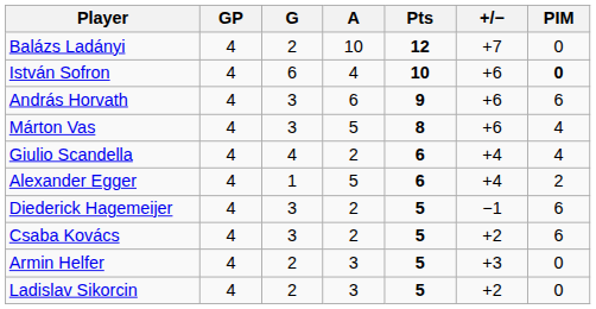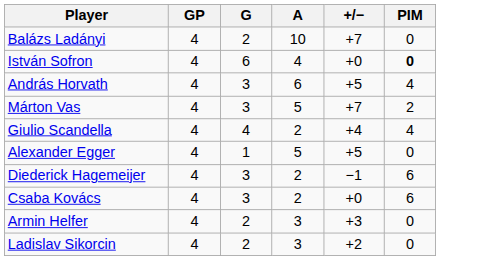 <table class="wikitable sortable" style="text-align:center;">
 <tr>
 <th style="width:175px;">Player</th>
 <th style="width:50px;">GP</th>
 <th style="width:50px;">G</th>
 <th style="width:50px;">A</th>
-<th style="width:60px;">Pts</th>
 <th style="width:60px;">+/−</th>
 <th style="width:50px;">PIM</th>
 </tr>
 <tr>
 <td style="text-align:left;"> <a href='#'>Balázs Ladányi</a></td>
 <td>4</td>
 <td>2</td>
 <td>10</td>
-<td><strong>12</strong></td>
 <td>+7</td>
 <td>0</td>
 </tr>
 <tr>
 <td style="text-align:left;"> <a href='#'>István Sofron</a></td>
 <td>4</td>
 <td>6</td>
 <td>4</td>
-<td><strong>10</strong></td>
-<td>+6</td>
+<td>+0</td>
 <td><strong>0</strong></td>
 </tr>
 <tr>
 <td style="text-align:left;"> <a href='#'>András Horvath</a></td>
 <td>4</td>
 <td>3</td>
 <td>6</td>
-<td><strong>9</strong></td>
-<td>+6</td>
-<td>6</td>
+<td>+5</td>
+<td>4</td>
 </tr>
 <tr>
 <td style="text-align:left;"> <a href='#'>Márton Vas</a></td>
 <td>4</td>
 <td>3</td>
 <td>5</td>
-<td><strong>8</strong></td>
-<td>+6</td>
-<td>4</td>
+<td>+7</td>
+<td>2</td>
 </tr>
 <tr>
 <td style="text-align:left;"> <a href='#'>Giulio Scandella</a></td>
 <td>4</td>
 <td>4</td>
 <td>2</td>
-<td><strong>6</strong></td>
 <td>+4</td>
 <td>4</td>
 </tr>
 <tr>
 <td style="text-align:left;"> <a href='#'>Alexander Egger</a></td>
 <td>4</td>
 <td>1</td>
 <td>5</td>
-<td><strong>6</strong></td>
-<td>+4</td>
-<td>2</td>
+<td>+5</td>
+<td>0</td>
 </tr>
 <tr>
 <td style="text-align:left;"> <a href='#'>Diederick Hagemeijer</a></td>
 <td>4</td>
 <td>3</td>
 <td>2</td>
-<td><strong>5</strong></td>
 <td>−1</td>
 <td>6</td>
 </tr>
 <tr>
 <td style="text-align:left;"> <a href='#'>Csaba Kovács</a></td>
 <td>4</td>
 <td>3</td>
 <td>2</td>
-<td><strong>5</strong></td>
-<td>+2</td>
+<td>+0</td>
 <td>6</td>
 </tr>
 <tr>
 <td style="text-align:left;"> <a href='#'>Armin Helfer</a></td>
 <td>4</td>
 <td>2</td>
 <td>3</td>
-<td><strong>5</strong></td>
 <td>+3</td>
 <td>0</td>
 </tr>
 <tr>
 <td style="text-align:left;"> <a href='#'>Ladislav Sikorcin</a></td>
 <td>4</td>
 <td>2</td>
 <td>3</td>
-<td><strong>5</strong></td>
 <td>+2</td>
 <td>0</td>
 </tr>
 </table>
